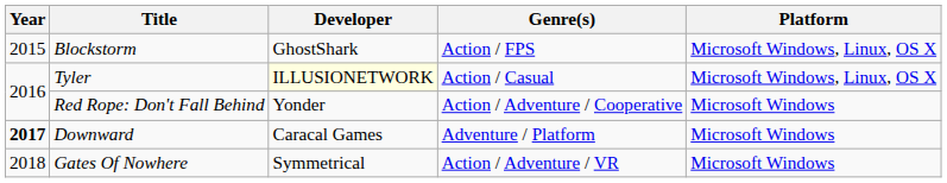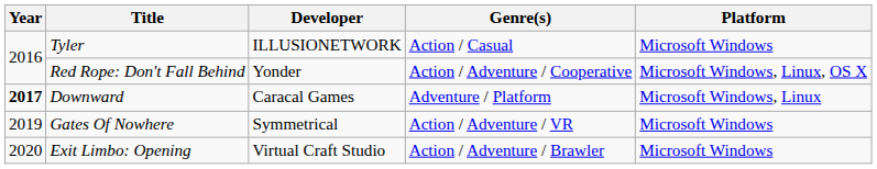 <table class="wikitable sortable">
 <tr>
 <th>Year</th>
 <th>Title</th>
 <th>Developer</th>
 <th>Genre(s)</th>
 <th>Platform</th>
 </tr>
 <tr>
-<td>2015</td>
-<td><em>Blockstorm</em></td>
-<td>GhostShark</td>
-<td><a href='#'>Action</a> / <a href='#'>FPS</a></td>
-<td><a href='#'>Microsoft Windows</a>, <a href='#'>Linux</a>, <a href='#'>OS X</a></td>
-</tr>
-<tr>
 <td rowspan="2">2016</td>
 <td><em>Tyler</em></td>
-<td style="background: lightyellow;">ILLUSIONETWORK</td>
+<td>ILLUSIONETWORK</td>
 <td><a href='#'>Action</a> / <a href='#'>Casual</a></td>
-<td><a href='#'>Microsoft Windows</a>, <a href='#'>Linux</a>, <a href='#'>OS X</a></td>
+<td><a href='#'>Microsoft Windows</a></td>
 </tr>
 <tr>
 <td><em>Red Rope: Don't Fall Behind</em></td>
 <td>Yonder</td>
 <td><a href='#'>Action</a> / <a href='#'>Adventure</a> / <a href='#'>Cooperative</a></td>
-<td><a href='#'>Microsoft Windows</a></td>
+<td><a href='#'>Microsoft Windows</a>, <a href='#'>Linux</a>, <a href='#'>OS X</a></td>
 </tr>
 <tr>
 <td><strong>2017</strong></td>
 <td><em>Downward</em></td>
 <td>Caracal Games</td>
 <td><a href='#'>Adventure</a> / <a href='#'>Platform</a></td>
-<td><a href='#'>Microsoft Windows</a></td>
+<td><a href='#'>Microsoft Windows</a>, <a href='#'>Linux</a></td>
 </tr>
 <tr>
-<td>2018</td>
+<td>2019</td>
 <td><em>Gates Of Nowhere</em></td>
 <td>Symmetrical</td>
 <td><a href='#'>Action</a> / <a href='#'>Adventure</a> / <a href='#'>VR</a></td>
 <td><a href='#'>Microsoft Windows</a></td>
 </tr>
+<tr>
+<td>2020</td>
+<td><em>Exit Limbo: Opening</em></td>
+<td>Virtual Craft Studio</td>
+<td><a href='#'>Action</a> / <a href='#'>Adventure</a> / <a href='#'>Brawler</a></td>
+<td><a href='#'>Microsoft Windows</a></td>
+</tr>
 </table>
